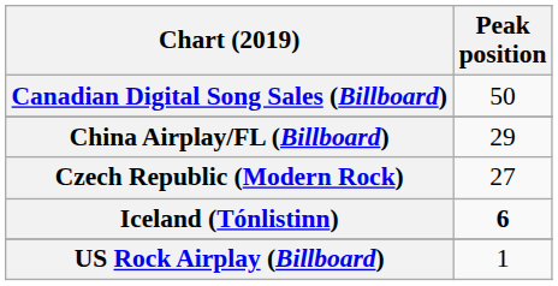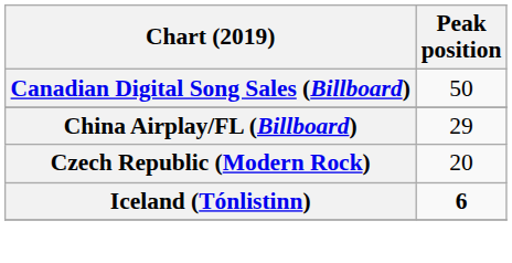 <table class="wikitable plainrowheaders sortable" style="text-align:center">
 <tr>
 <th scope="col">Chart (2019)</th>
 <th scope="col">Peak<br>position</th>
 </tr>
 <tr>
 <th scope="row"><a href='#'>Canadian Digital Song Sales</a> (<em><a href='#'>Billboard</a></em>)</th>
 <td>50</td>
 </tr>
 <tr>
 </tr>
 <tr>
 <th scope="row">China Airplay/FL (<em><a href='#'>Billboard</a></em>)</th>
 <td>29</td>
 </tr>
 <tr>
 <th scope="row">Czech Republic (<a href='#'>Modern Rock</a>)</th>
-<td>27</td>
+<td>20</td>
 </tr>
 <tr>
 <th scope="row">Iceland (<a href='#'>Tónlistinn</a>)</th>
 <td><strong>6</strong></td>
 </tr>
 <tr>
 </tr>
-<tr>
-<th scope="row">US <a href='#'>Rock Airplay</a> (<em><a href='#'>Billboard</a></em>)</th>
-<td>1</td>
-</tr>
 </table>
